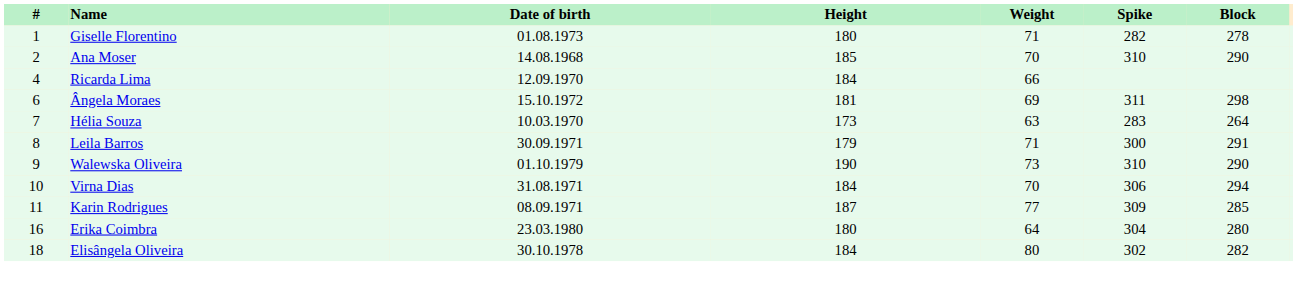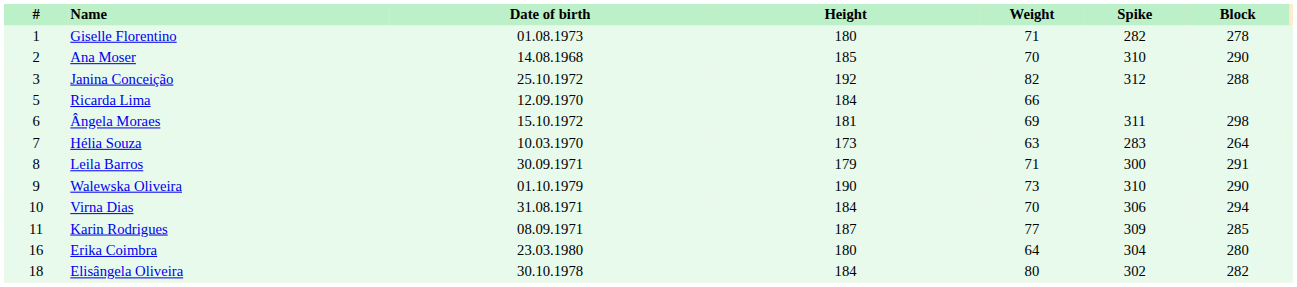 <table border=0 cellpadding=2 cellspacing=0  |- bgcolor=#FFECCE style="text-align:center; font-size:90%;" width=100%>
 <tr bgcolor=#BBF0C9>
 <th width=5%>#</th>
 <th width=25% align=left>Name</th>
 <th width=25%>Date of birth</th>
 <th width=21%>Height</th>
 <th width=8%>Weight</th>
 <th width=8%>Spike</th>
 <th width=8%>Block</th>
 </tr>
 <tr bgcolor=#E7FAEC>
 <td>1</td>
 <td align=left><a href='#'>Giselle Florentino</a></td>
 <td>01.08.1973</td>
 <td>180</td>
 <td>71</td>
 <td>282</td>
 <td>278</td>
 <td></td>
 </tr>
 <tr bgcolor=#E7FAEC>
 <td>2</td>
 <td align=left><a href='#'>Ana Moser</a></td>
 <td>14.08.1968</td>
 <td>185</td>
 <td>70</td>
 <td>310</td>
 <td>290</td>
 <td></td>
 </tr>
 <tr bgcolor=#E7FAEC>
-<td>4</td>
+<td>3</td>
+<td align=left><a href='#'>Janina Conceição</a></td>
+<td>25.10.1972</td>
+<td>192</td>
+<td>82</td>
+<td>312</td>
+<td>288</td>
+<td></td>
+</tr>
+<tr bgcolor=#E7FAEC>
+<td>5</td>
 <td align=left><a href='#'>Ricarda Lima</a></td>
 <td>12.09.1970</td>
 <td>184</td>
 <td>66</td>
 <td></td>
 <td></td>
 <td></td>
 </tr>
 <tr bgcolor=#E7FAEC>
 <td>6</td>
 <td align=left><a href='#'>Ângela Moraes</a></td>
 <td>15.10.1972</td>
 <td>181</td>
 <td>69</td>
 <td>311</td>
 <td>298</td>
 <td></td>
 </tr>
 <tr bgcolor=#E7FAEC>
 <td>7</td>
 <td align=left><a href='#'>Hélia Souza</a></td>
 <td>10.03.1970</td>
 <td>173</td>
 <td>63</td>
 <td>283</td>
 <td>264</td>
 <td></td>
 </tr>
 <tr bgcolor=#E7FAEC>
 <td>8</td>
 <td align=left><a href='#'>Leila Barros</a></td>
 <td>30.09.1971</td>
 <td>179</td>
 <td>71</td>
 <td>300</td>
 <td>291</td>
 <td></td>
 </tr>
 <tr bgcolor=#E7FAEC>
 <td>9</td>
 <td align=left><a href='#'>Walewska Oliveira</a></td>
 <td>01.10.1979</td>
 <td>190</td>
 <td>73</td>
 <td>310</td>
 <td>290</td>
 <td></td>
 </tr>
 <tr bgcolor=#E7FAEC>
 <td>10</td>
 <td align=left><a href='#'>Virna Dias</a></td>
 <td>31.08.1971</td>
 <td>184</td>
 <td>70</td>
 <td>306</td>
 <td>294</td>
 <td></td>
 </tr>
 <tr bgcolor=#E7FAEC>
 <td>11</td>
 <td align=left><a href='#'>Karin Rodrigues</a></td>
 <td>08.09.1971</td>
 <td>187</td>
 <td>77</td>
 <td>309</td>
 <td>285</td>
 <td></td>
 </tr>
 <tr bgcolor=#E7FAEC>
 <td>16</td>
 <td align=left><a href='#'>Erika Coimbra</a></td>
 <td>23.03.1980</td>
 <td>180</td>
 <td>64</td>
 <td>304</td>
 <td>280</td>
 <td></td>
 </tr>
 <tr bgcolor=#E7FAEC>
 <td>18</td>
 <td align=left><a href='#'>Elisângela Oliveira</a></td>
 <td>30.10.1978</td>
 <td>184</td>
 <td>80</td>
 <td>302</td>
 <td>282</td>
 <td></td>
 </tr>
 </table>
